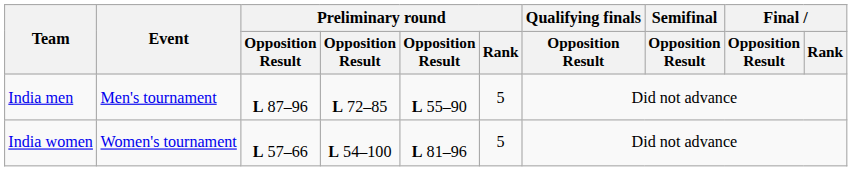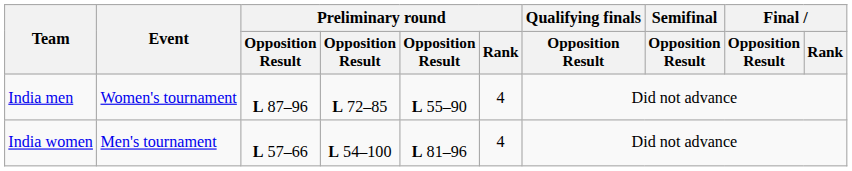 <table class=wikitable style=font-size:90%;text-align:center;>
 <tr>
 <th rowspan=2>Team</th>
 <th rowspan=2>Event</th>
 <th colspan=4>Preliminary round</th>
 <th>Qualifying finals</th>
 <th>Semifinal</th>
 <th colspan=2>Final / </th>
 </tr>
 <tr style=font-size:95%>
 <th>Opposition<br>Result</th>
 <th>Opposition<br>Result</th>
 <th>Opposition<br>Result</th>
 <th>Rank</th>
 <th>Opposition<br>Result</th>
 <th>Opposition<br>Result</th>
 <th>Opposition<br>Result</th>
 <th>Rank</th>
 </tr>
 <tr>
 <td align=left><a href='#'>India men</a></td>
-<td align=left><a href='#'>Men's tournament</a></td>
+<td align=left><a href='#'>Women's tournament</a></td>
 <td><br><strong>L</strong> 87–96</td>
 <td><br><strong>L</strong> 72–85</td>
 <td><br><strong>L</strong> 55–90</td>
-<td>5</td>
+<td>4</td>
 <td colspan=4>Did not advance</td>
 </tr>
 <tr>
 <td align=left><a href='#'>India women</a></td>
-<td align=left><a href='#'>Women's tournament</a></td>
+<td align=left><a href='#'>Men's tournament</a></td>
 <td><br><strong>L</strong> 57–66</td>
 <td><br><strong>L</strong> 54–100</td>
 <td><br><strong>L</strong> 81–96</td>
-<td>5</td>
+<td>4</td>
 <td colspan=4>Did not advance</td>
 </tr>
 </table>
